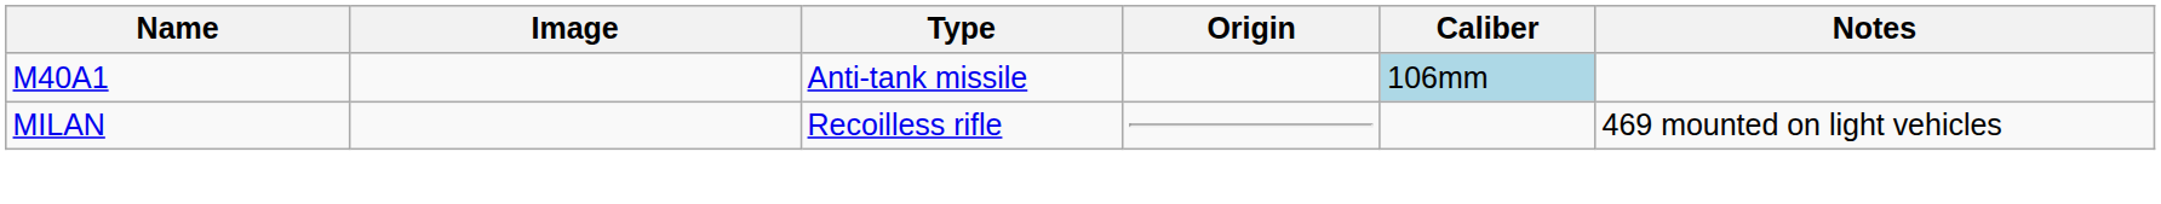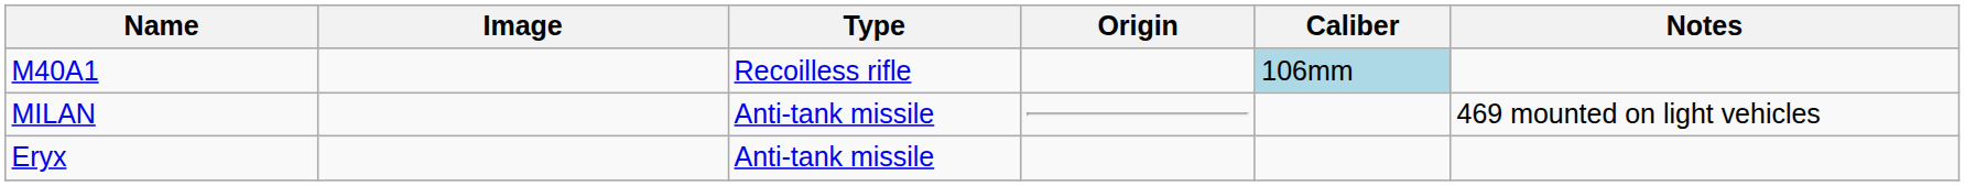 <table class="wikitable" style="width:90%;">
 <tr>
 <th width=16%>Name</th>
 <th width=21%>Image</th>
 <th width=15%>Type</th>
 <th width=12%>Origin</th>
 <th width=10%>Caliber</th>
 <th width=26%>Notes</th>
 </tr>
 <tr>
 <td><a href='#'>M40A1</a></td>
 <td></td>
-<td><a href='#'>Anti-tank missile</a></td>
+<td><a href='#'>Recoilless rifle</a></td>
 <td></td>
 <td style="background: lightblue;">106mm</td>
 <td></td>
 </tr>
 <tr>
 <td><a href='#'>MILAN</a></td>
 <td></td>
-<td><a href='#'>Recoilless rifle</a></td>
+<td><a href='#'>Anti-tank missile</a></td>
 <td><hr></td>
 <td></td>
 <td>469 mounted on light vehicles</td>
 </tr>
+<tr>
+<td><a href='#'>Eryx</a></td>
+<td></td>
+<td><a href='#'>Anti-tank missile</a></td>
+<td></td>
+<td></td>
+<td></td>
+</tr>
 </table>
